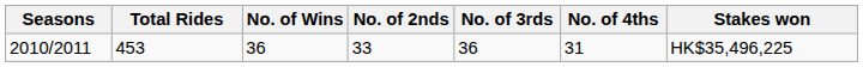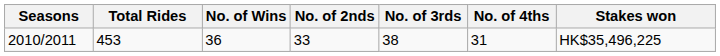 <table class="wikitable sortable" style="font-size:90%;">
 <tr>
 <th width="80px">Seasons</th>
 <th width="100px">Total Rides</th>
 <th width="80px">No. of Wins</th>
 <th width="80px">No. of 2nds</th>
 <th width="80px">No. of 3rds</th>
 <th width="80px">No. of 4ths</th>
 <th width="150px">Stakes won</th>
 </tr>
 <tr>
 <td>2010/2011</td>
 <td>453</td>
 <td>36</td>
 <td>33</td>
-<td>36</td>
+<td>38</td>
 <td>31</td>
 <td>HK$35,496,225</td>
 </tr>
 </table>
